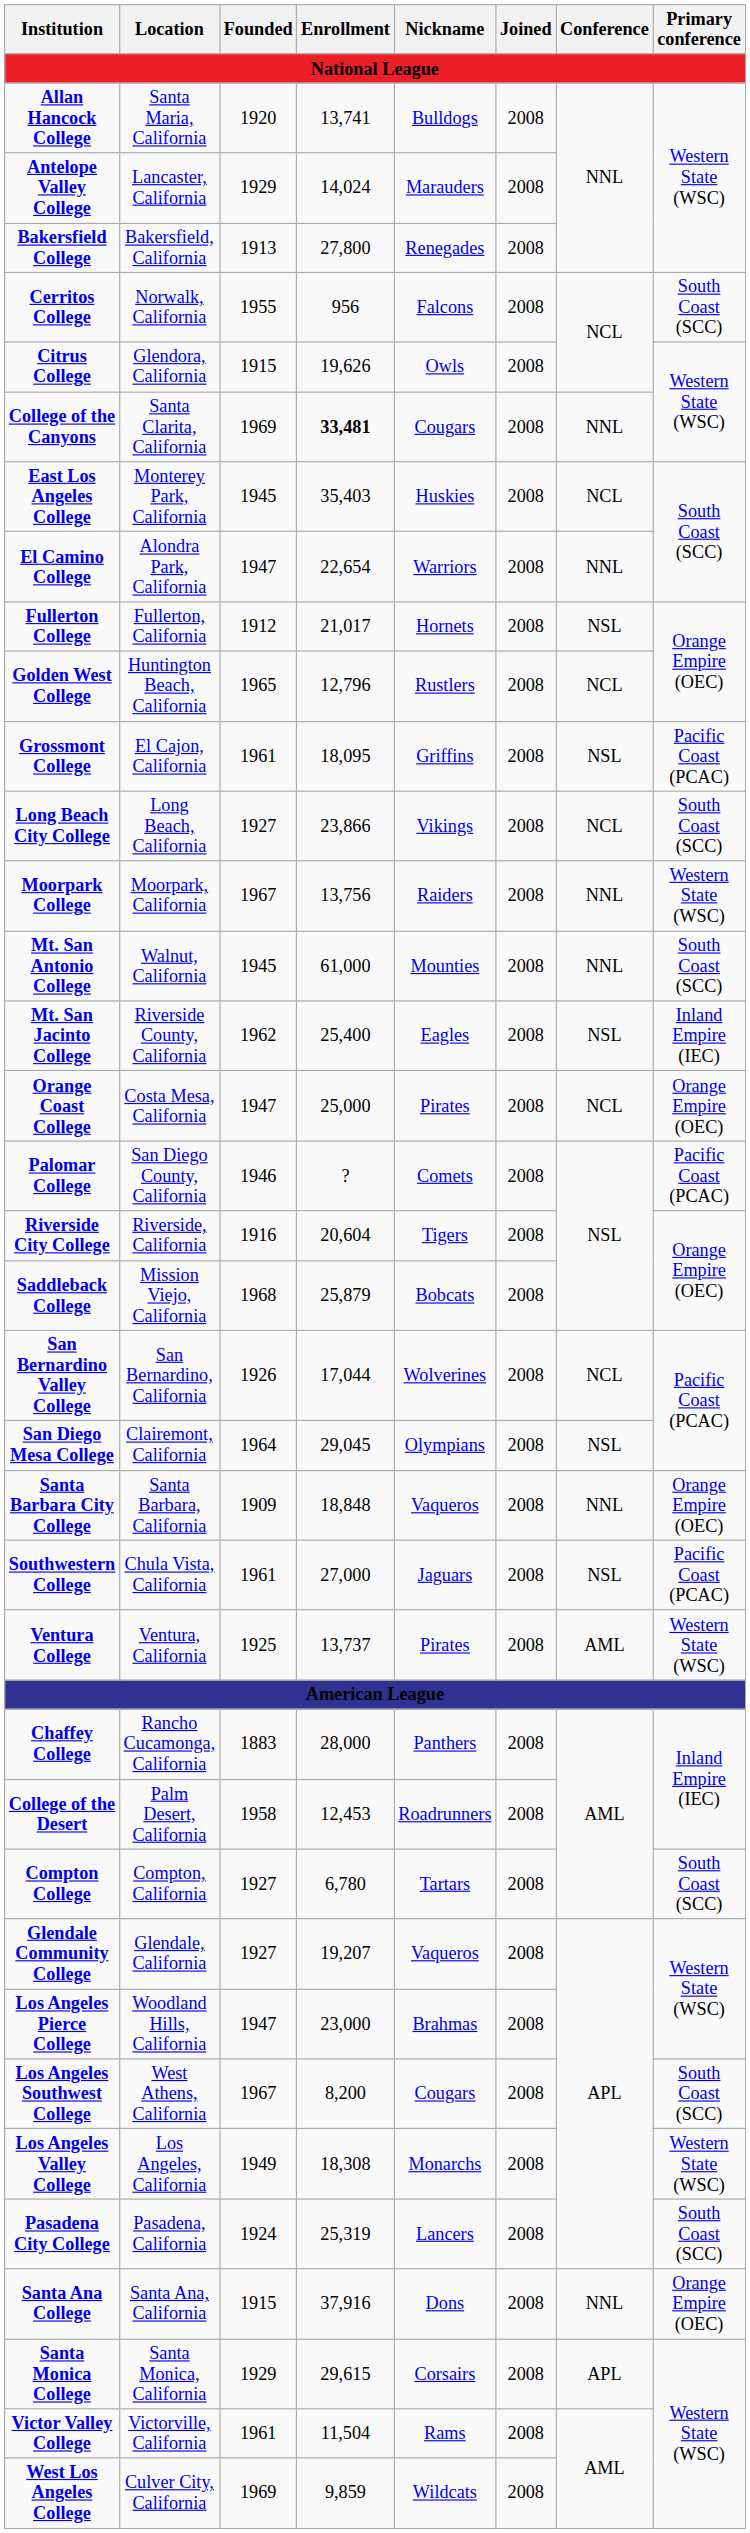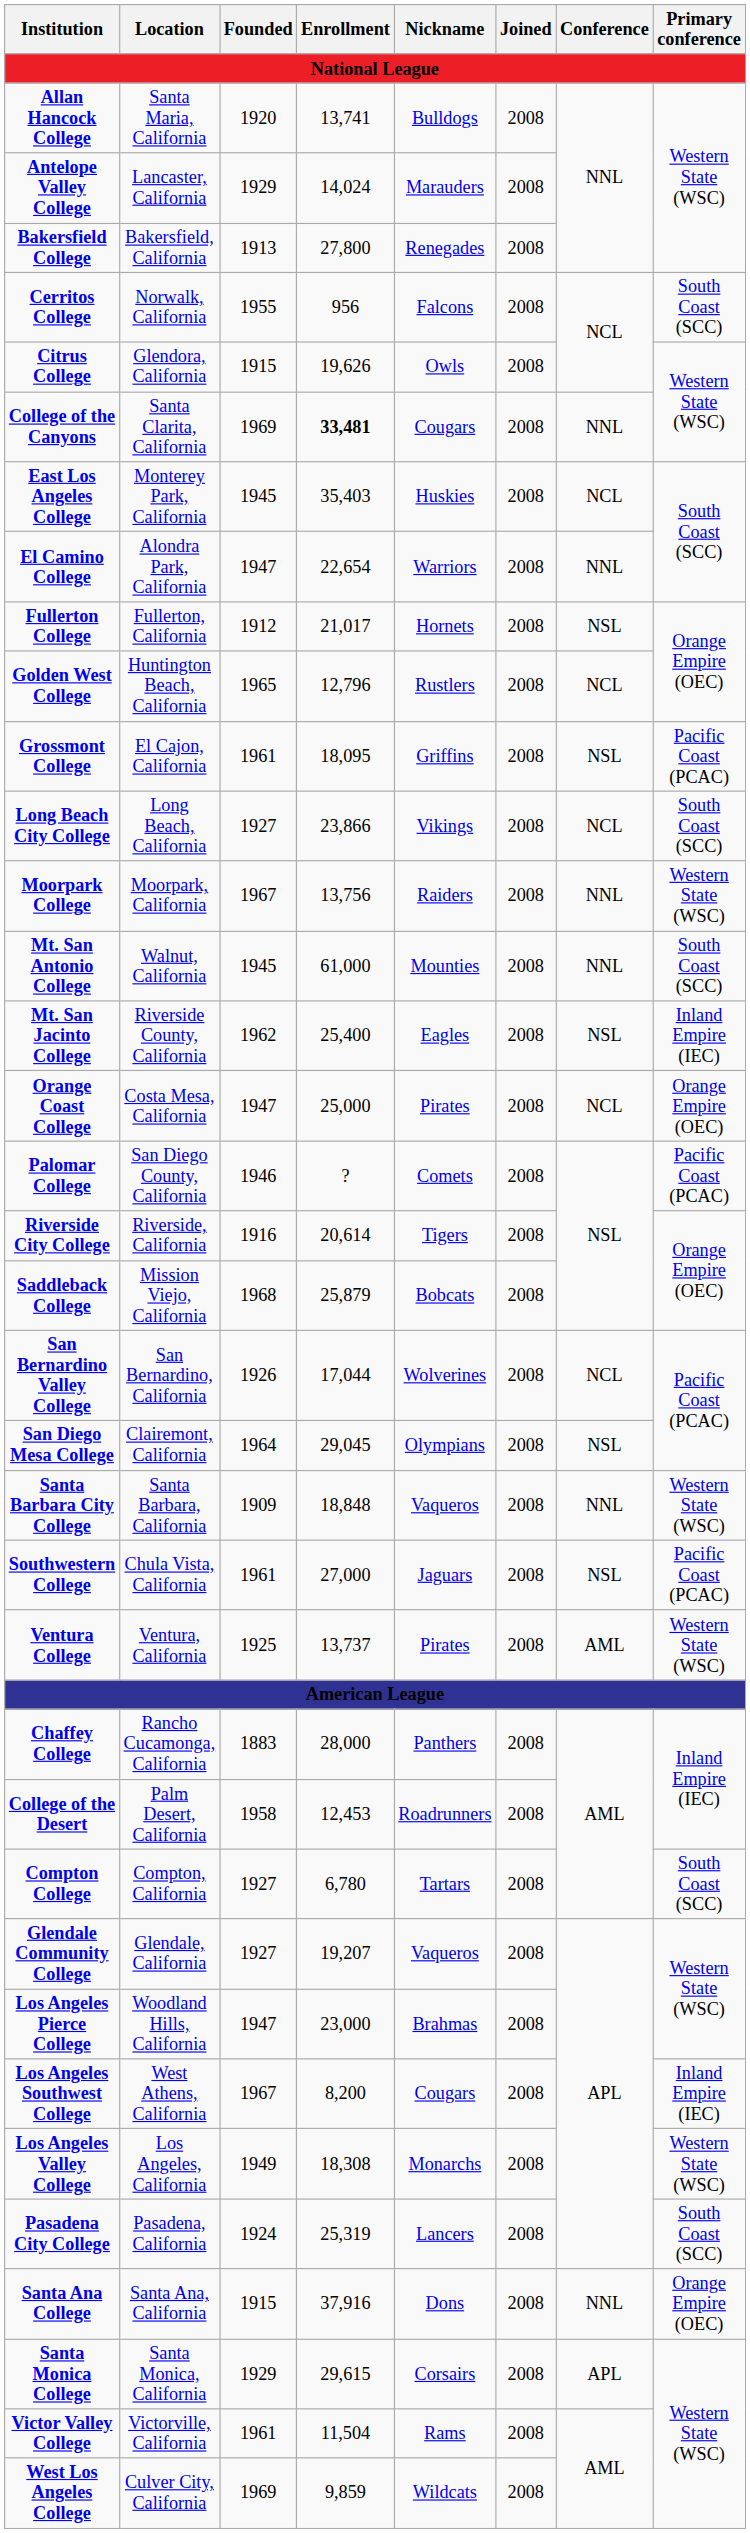 <table class="wikitable sortable" style="text-align:center">
 <tr>
 <th>Institution</th>
 <th>Location</th>
 <th>Founded</th>
 <th>Enrollment</th>
 <th>Nickname</th>
 <th>Joined</th>
 <th>Conference</th>
 <th>Primary<br>conference</th>
 </tr>
 <tr class="sortmiddle">
 <th colspan=8 style="background:#EC1F27">National League</th>
 </tr>
 <tr>
 <td><strong><a href='#'>Allan Hancock College</a></strong></td>
 <td><a href='#'>Santa Maria, California</a></td>
 <td>1920</td>
 <td>13,741</td>
 <td><a href='#'>Bulldogs</a></td>
 <td>2008</td>
 <td rowspan="3">NNL</td>
 <td rowspan="3"><a href='#'>Western State</a> (WSC)</td>
 </tr>
 <tr>
 <td><strong><a href='#'>Antelope Valley College</a></strong></td>
 <td><a href='#'>Lancaster, California</a></td>
 <td>1929</td>
 <td>14,024</td>
 <td><a href='#'>Marauders</a></td>
 <td>2008</td>
 </tr>
 <tr>
 <td><strong><a href='#'>Bakersfield College</a></strong></td>
 <td><a href='#'>Bakersfield, California</a></td>
 <td>1913</td>
 <td>27,800</td>
 <td><a href='#'>Renegades</a></td>
 <td>2008</td>
 </tr>
 <tr>
 <td><strong><a href='#'>Cerritos College</a></strong></td>
 <td><a href='#'>Norwalk, California</a></td>
 <td>1955</td>
 <td>956</td>
 <td><a href='#'>Falcons</a></td>
 <td>2008</td>
 <td rowspan="2">NCL</td>
 <td><a href='#'>South Coast</a> (SCC)</td>
 </tr>
 <tr>
 <td><strong><a href='#'>Citrus College</a></strong></td>
 <td><a href='#'>Glendora, California</a></td>
 <td>1915</td>
 <td>19,626</td>
 <td><a href='#'>Owls</a></td>
 <td>2008</td>
 <td rowspan="2"><a href='#'>Western State</a> (WSC)</td>
 </tr>
 <tr>
 <td><strong><a href='#'>College of the Canyons</a></strong></td>
 <td><a href='#'>Santa Clarita, California</a></td>
 <td>1969</td>
 <td><strong>33,481</strong></td>
 <td><a href='#'>Cougars</a></td>
 <td>2008</td>
 <td>NNL</td>
 </tr>
 <tr>
 <td><strong><a href='#'>East Los Angeles College</a></strong></td>
 <td><a href='#'>Monterey Park, California</a></td>
 <td>1945</td>
 <td>35,403</td>
 <td><a href='#'>Huskies</a></td>
 <td>2008</td>
 <td>NCL</td>
 <td rowspan="2"><a href='#'>South Coast</a> (SCC)</td>
 </tr>
 <tr>
 <td><strong><a href='#'>El Camino College</a></strong></td>
 <td><a href='#'>Alondra Park, California</a></td>
 <td>1947</td>
 <td>22,654</td>
 <td><a href='#'>Warriors</a></td>
 <td>2008</td>
 <td>NNL</td>
 </tr>
 <tr>
 <td><strong><a href='#'>Fullerton College</a></strong></td>
 <td><a href='#'>Fullerton, California</a></td>
 <td>1912</td>
 <td>21,017</td>
 <td><a href='#'>Hornets</a></td>
 <td>2008</td>
 <td>NSL</td>
 <td rowspan="2"><a href='#'>Orange Empire</a> (OEC)</td>
 </tr>
 <tr>
 <td><strong><a href='#'>Golden West College</a></strong></td>
 <td><a href='#'>Huntington Beach, California</a></td>
 <td>1965</td>
 <td>12,796</td>
 <td><a href='#'>Rustlers</a></td>
 <td>2008</td>
 <td>NCL</td>
 </tr>
 <tr>
 <td><strong><a href='#'>Grossmont College</a></strong></td>
 <td><a href='#'>El Cajon, California</a></td>
 <td>1961</td>
 <td>18,095</td>
 <td><a href='#'>Griffins</a></td>
 <td>2008</td>
 <td>NSL</td>
 <td><a href='#'>Pacific Coast</a> (PCAC)</td>
 </tr>
 <tr>
 <td><strong><a href='#'>Long Beach City College</a></strong></td>
 <td><a href='#'>Long Beach, California</a></td>
 <td>1927</td>
 <td>23,866</td>
 <td><a href='#'>Vikings</a></td>
 <td>2008</td>
 <td>NCL</td>
 <td><a href='#'>South Coast</a> (SCC)</td>
 </tr>
 <tr>
 <td><strong><a href='#'>Moorpark College</a></strong></td>
 <td><a href='#'>Moorpark, California</a></td>
 <td>1967</td>
 <td>13,756</td>
 <td><a href='#'>Raiders</a></td>
 <td>2008</td>
 <td>NNL</td>
 <td><a href='#'>Western State</a> (WSC)</td>
 </tr>
 <tr>
 <td><strong><a href='#'>Mt. San Antonio College</a></strong></td>
 <td><a href='#'>Walnut, California</a></td>
 <td>1945</td>
 <td>61,000</td>
 <td><a href='#'>Mounties</a></td>
 <td>2008</td>
 <td>NNL</td>
 <td><a href='#'>South Coast</a> (SCC)</td>
 </tr>
 <tr>
 <td><strong><a href='#'>Mt. San Jacinto College</a></strong></td>
 <td><a href='#'>Riverside County, California</a></td>
 <td>1962</td>
 <td>25,400</td>
 <td><a href='#'>Eagles</a></td>
 <td>2008</td>
 <td>NSL</td>
 <td><a href='#'>Inland Empire</a> (IEC)</td>
 </tr>
 <tr>
 <td><strong><a href='#'>Orange Coast College</a></strong></td>
 <td><a href='#'>Costa Mesa, California</a></td>
 <td>1947</td>
 <td>25,000</td>
 <td><a href='#'>Pirates</a></td>
 <td>2008</td>
 <td>NCL</td>
 <td><a href='#'>Orange Empire</a> (OEC)</td>
 </tr>
 <tr>
 <td><strong><a href='#'>Palomar College</a></strong></td>
 <td><a href='#'>San Diego County, California</a></td>
 <td>1946</td>
 <td>?</td>
 <td><a href='#'>Comets</a></td>
 <td>2008</td>
 <td rowspan="3">NSL</td>
 <td><a href='#'>Pacific Coast</a> (PCAC)</td>
 </tr>
 <tr>
 <td><strong><a href='#'>Riverside City College</a></strong></td>
 <td><a href='#'>Riverside, California</a></td>
 <td>1916</td>
-<td>20,604</td>
+<td>20,614</td>
 <td><a href='#'>Tigers</a></td>
 <td>2008</td>
 <td rowspan="2"><a href='#'>Orange Empire</a> (OEC)</td>
 </tr>
 <tr>
 <td><strong><a href='#'>Saddleback College</a></strong></td>
 <td><a href='#'>Mission Viejo, California</a></td>
 <td>1968</td>
 <td>25,879</td>
 <td><a href='#'>Bobcats</a></td>
 <td>2008</td>
 </tr>
 <tr>
 <td><strong><a href='#'>San Bernardino Valley College</a></strong></td>
 <td><a href='#'>San Bernardino, California</a></td>
 <td>1926</td>
 <td>17,044</td>
 <td><a href='#'>Wolverines</a></td>
 <td>2008</td>
 <td>NCL</td>
 <td rowspan="2"><a href='#'>Pacific Coast</a> (PCAC)</td>
 </tr>
 <tr>
 <td><strong><a href='#'>San Diego Mesa College</a></strong></td>
 <td><a href='#'>Clairemont, California</a></td>
 <td>1964</td>
 <td>29,045</td>
 <td><a href='#'>Olympians</a></td>
 <td>2008</td>
 <td>NSL</td>
 </tr>
 <tr>
 <td><strong><a href='#'>Santa Barbara City College</a></strong></td>
 <td><a href='#'>Santa Barbara, California</a></td>
 <td>1909</td>
 <td>18,848</td>
 <td><a href='#'>Vaqueros</a></td>
 <td>2008</td>
 <td>NNL</td>
-<td><a href='#'>Orange Empire</a> (OEC)</td>
+<td><a href='#'>Western State</a> (WSC)</td>
 </tr>
 <tr>
 <td><a href='#'><strong>Southwestern College</strong></a></td>
 <td><a href='#'>Chula Vista, California</a></td>
 <td>1961</td>
 <td>27,000</td>
 <td><a href='#'>Jaguars</a></td>
 <td>2008</td>
 <td>NSL</td>
 <td><a href='#'>Pacific Coast</a> (PCAC)</td>
 </tr>
 <tr>
 <td><strong><a href='#'>Ventura College</a></strong></td>
 <td><a href='#'>Ventura, California</a></td>
 <td>1925</td>
 <td>13,737</td>
 <td><a href='#'>Pirates</a></td>
 <td>2008</td>
 <td>AML</td>
 <td><a href='#'>Western State</a> (WSC)</td>
 </tr>
 <tr class="sorttop">
 <th colspan=8 style="background:#2F3292">American League</th>
 </tr>
 <tr>
 <td><strong><a href='#'>Chaffey College</a></strong></td>
 <td><a href='#'>Rancho Cucamonga, California</a></td>
 <td>1883</td>
 <td>28,000</td>
 <td><a href='#'>Panthers</a></td>
 <td>2008</td>
 <td rowspan="3">AML</td>
 <td rowspan="2"><a href='#'>Inland Empire</a> (IEC)</td>
 </tr>
 <tr>
 <td><strong><a href='#'>College of the Desert</a></strong></td>
 <td><a href='#'>Palm Desert, California</a></td>
 <td>1958</td>
 <td>12,453</td>
 <td><a href='#'>Roadrunners</a></td>
 <td>2008</td>
 </tr>
 <tr>
 <td><strong><a href='#'>Compton College</a></strong></td>
 <td><a href='#'>Compton, California</a></td>
 <td>1927</td>
 <td>6,780</td>
 <td><a href='#'>Tartars</a></td>
 <td>2008</td>
 <td><a href='#'>South Coast</a> (SCC)</td>
 </tr>
 <tr>
 <td><a href='#'><strong>Glendale Community College</strong></a></td>
 <td><a href='#'>Glendale, California</a></td>
 <td>1927</td>
 <td>19,207</td>
 <td><a href='#'>Vaqueros</a></td>
 <td>2008</td>
 <td rowspan="5">APL</td>
 <td rowspan="2"><a href='#'>Western State</a> (WSC)</td>
 </tr>
 <tr>
 <td><strong><a href='#'>Los Angeles Pierce College</a></strong></td>
 <td><a href='#'>Woodland Hills, California</a></td>
 <td>1947</td>
 <td>23,000</td>
 <td><a href='#'>Brahmas</a></td>
 <td>2008</td>
 </tr>
 <tr>
 <td><strong><a href='#'>Los Angeles Southwest College</a></strong></td>
 <td><a href='#'>West Athens, California</a></td>
 <td>1967</td>
 <td>8,200</td>
 <td><a href='#'>Cougars</a></td>
 <td>2008</td>
-<td><a href='#'>South Coast</a> (SCC)</td>
+<td><a href='#'>Inland Empire</a> (IEC)</td>
 </tr>
 <tr>
 <td><strong><a href='#'>Los Angeles Valley College</a></strong></td>
 <td><a href='#'>Los Angeles, California</a></td>
 <td>1949</td>
 <td>18,308</td>
 <td><a href='#'>Monarchs</a></td>
 <td>2008</td>
 <td><a href='#'>Western State</a> (WSC)</td>
 </tr>
 <tr>
 <td><strong><a href='#'>Pasadena City College</a></strong></td>
 <td><a href='#'>Pasadena, California</a></td>
 <td>1924</td>
 <td>25,319</td>
 <td><a href='#'>Lancers</a></td>
 <td>2008</td>
 <td><a href='#'>South Coast</a> (SCC)</td>
 </tr>
 <tr>
 <td><strong><a href='#'>Santa Ana College</a></strong></td>
 <td><a href='#'>Santa Ana, California</a></td>
 <td>1915</td>
 <td>37,916</td>
 <td><a href='#'>Dons</a></td>
 <td>2008</td>
 <td>NNL</td>
 <td><a href='#'>Orange Empire</a> (OEC)</td>
 </tr>
 <tr>
 <td><strong><a href='#'>Santa Monica College</a></strong></td>
 <td><a href='#'>Santa Monica, California</a></td>
 <td>1929</td>
 <td>29,615</td>
 <td><a href='#'>Corsairs</a></td>
 <td>2008</td>
 <td>APL</td>
 <td rowspan="3"><a href='#'>Western State</a> (WSC)</td>
 </tr>
 <tr>
 <td><strong><a href='#'>Victor Valley College</a></strong></td>
 <td><a href='#'>Victorville, California</a></td>
 <td>1961</td>
 <td>11,504</td>
 <td><a href='#'>Rams</a></td>
 <td>2008</td>
 <td rowspan="2">AML</td>
 </tr>
 <tr>
 <td><strong><a href='#'>West Los Angeles College</a></strong></td>
 <td><a href='#'>Culver City, California</a></td>
 <td>1969</td>
 <td>9,859</td>
 <td><a href='#'>Wildcats</a></td>
 <td>2008</td>
 </tr>
 </table>
